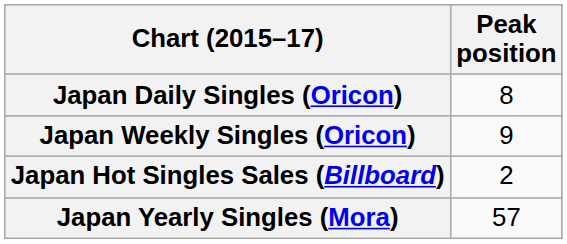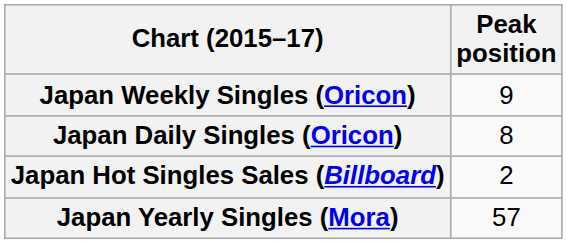 <table class="wikitable sortable plainrowheaders" style="text-align:center;">
 <tr>
 <th scope="col">Chart (2015–17)</th>
 <th scope="col">Peak<br>position</th>
 </tr>
 <tr>
+<th scope="row">Japan Weekly Singles (<a href='#'>Oricon</a>)</th>
+<td style="text-align:center;">9</td>
+</tr>
+<tr>
 <th scope="row">Japan Daily Singles (<a href='#'>Oricon</a>)</th>
 <td style="text-align:center;">8</td>
-</tr>
-<tr>
-<th scope="row">Japan Weekly Singles (<a href='#'>Oricon</a>)</th>
-<td style="text-align:center;">9</td>
 </tr>
 <tr>
 <th scope="row">Japan Hot Singles Sales (<em><a href='#'>Billboard</a></em>)</th>
 <td style="text-align:center;">2</td>
 </tr>
 <tr>
 <th scope="row">Japan Yearly Singles (<a href='#'>Mora</a>)</th>
 <td style="text-align:center;">57</td>
 </tr>
 </table>
